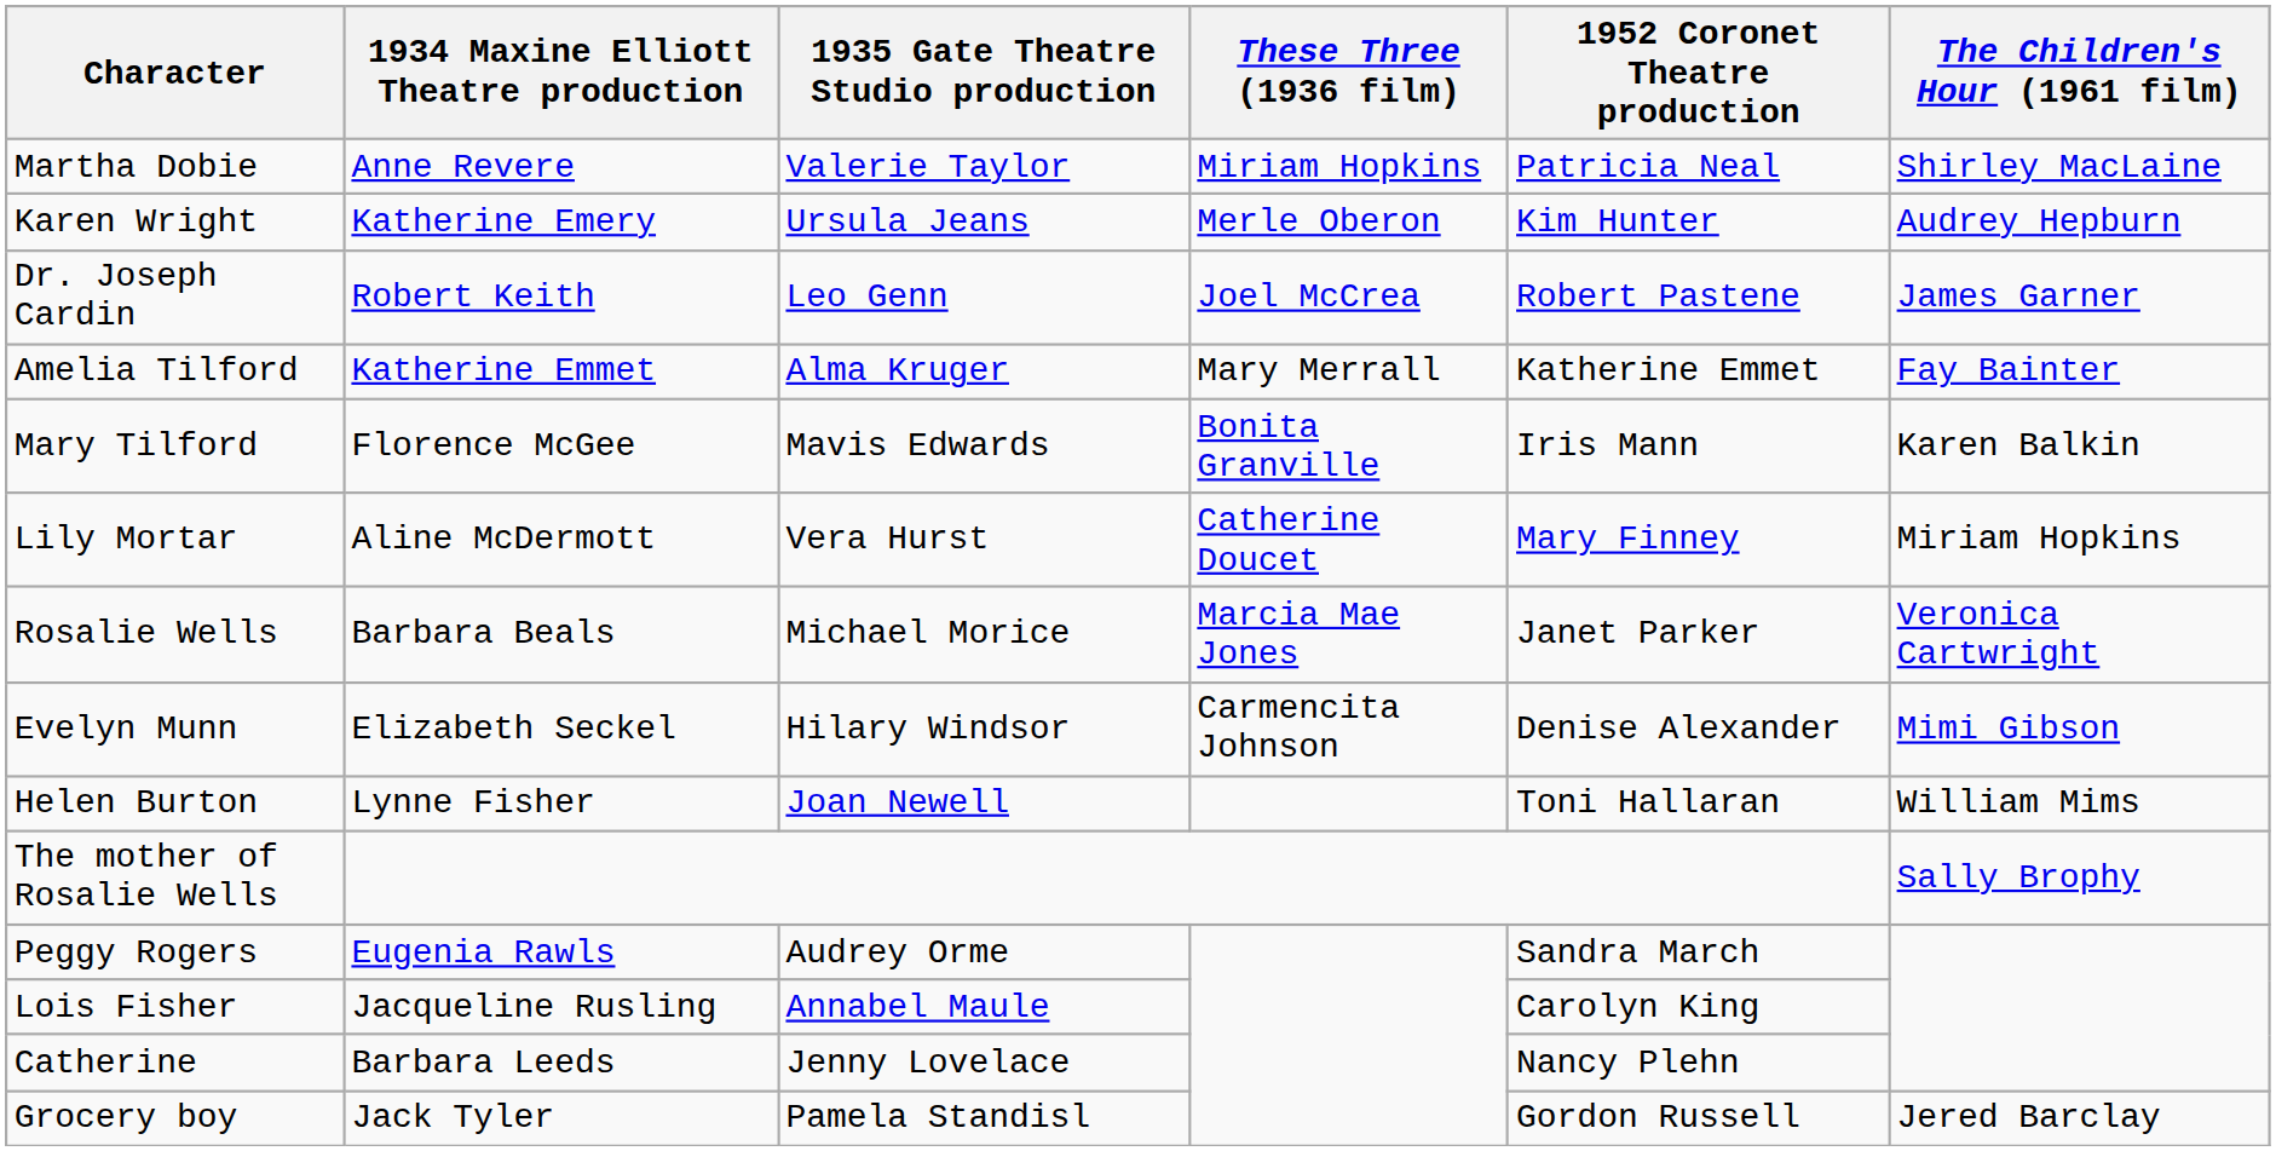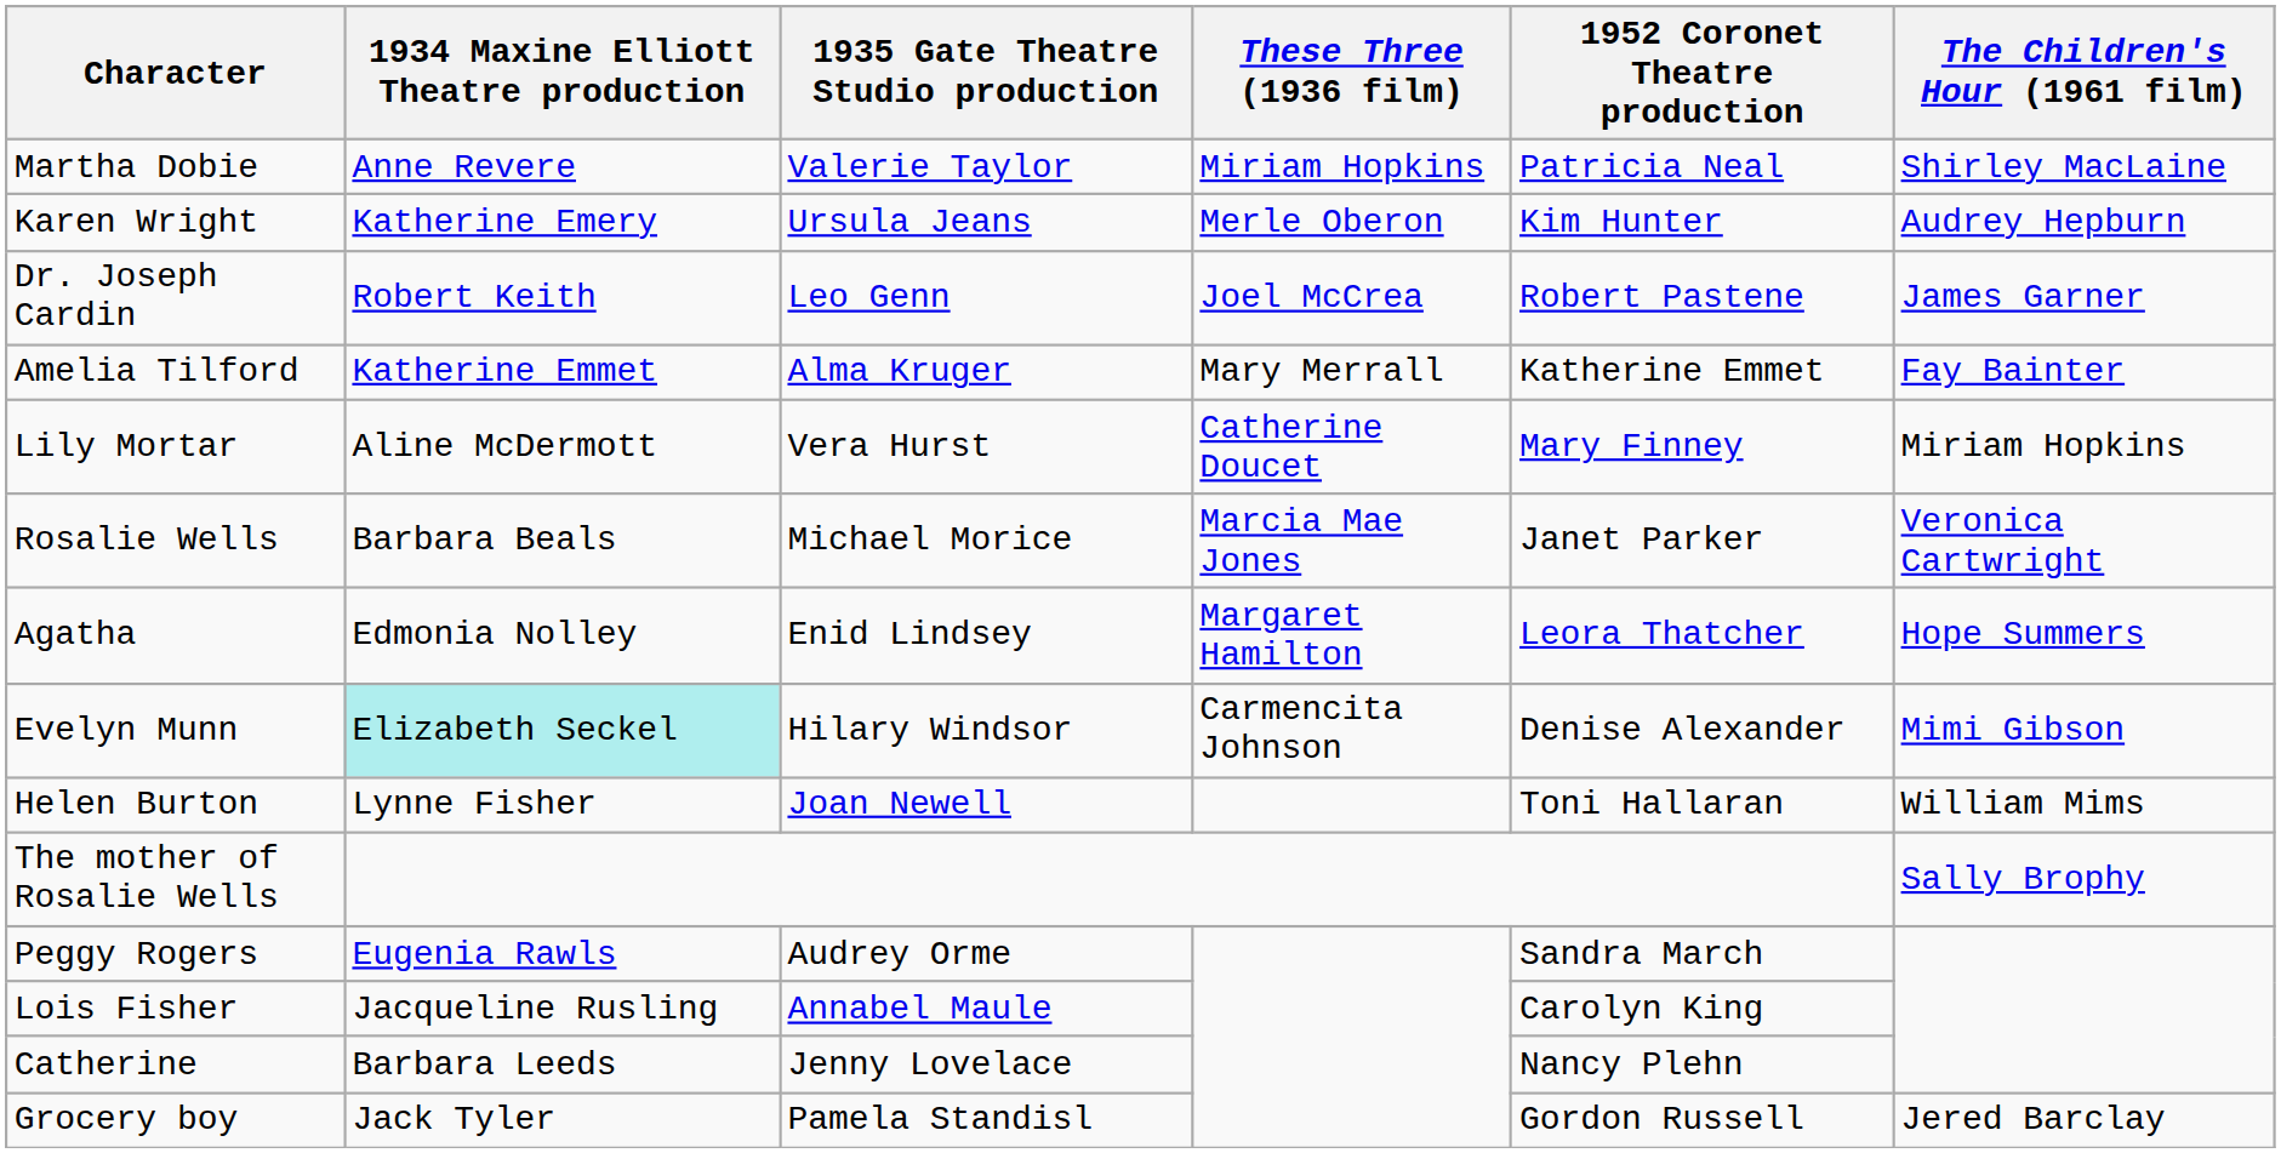 <table class="wikitable">
 <tr>
 <th>Character</th>
 <th>1934 Maxine Elliott Theatre production</th>
 <th>1935 Gate Theatre Studio production</th>
 <th><em><a href='#'>These Three</a></em> (1936 film)</th>
 <th>1952 Coronet Theatre production</th>
 <th><em><a href='#'>The Children's Hour</a></em> (1961 film)</th>
 </tr>
 <tr>
 <td>Martha Dobie</td>
 <td><a href='#'>Anne Revere</a></td>
 <td><a href='#'>Valerie Taylor</a></td>
 <td><a href='#'>Miriam Hopkins</a></td>
 <td><a href='#'>Patricia Neal</a></td>
 <td><a href='#'>Shirley MacLaine</a></td>
 </tr>
 <tr>
 <td>Karen Wright</td>
 <td><a href='#'>Katherine Emery</a></td>
 <td><a href='#'>Ursula Jeans</a></td>
 <td><a href='#'>Merle Oberon</a></td>
 <td><a href='#'>Kim Hunter</a></td>
 <td><a href='#'>Audrey Hepburn</a></td>
 </tr>
 <tr>
 <td>Dr. Joseph Cardin</td>
 <td><a href='#'>Robert Keith</a></td>
 <td><a href='#'>Leo Genn</a></td>
 <td><a href='#'>Joel McCrea</a></td>
 <td><a href='#'>Robert Pastene</a></td>
 <td><a href='#'>James Garner</a></td>
 </tr>
 <tr>
 <td>Amelia Tilford</td>
 <td><a href='#'>Katherine Emmet</a></td>
 <td><a href='#'>Alma Kruger</a></td>
 <td>Mary Merrall</td>
 <td>Katherine Emmet</td>
 <td><a href='#'>Fay Bainter</a></td>
 </tr>
 <tr>
-<td>Mary Tilford</td>
-<td>Florence McGee</td>
-<td>Mavis Edwards</td>
-<td><a href='#'>Bonita Granville</a></td>
-<td>Iris Mann</td>
-<td>Karen Balkin</td>
-</tr>
-<tr>
 <td>Lily Mortar</td>
 <td>Aline McDermott</td>
 <td>Vera Hurst</td>
 <td><a href='#'>Catherine Doucet</a></td>
 <td><a href='#'>Mary Finney</a></td>
 <td>Miriam Hopkins</td>
 </tr>
 <tr>
 <td>Rosalie Wells</td>
 <td>Barbara Beals</td>
 <td>Michael Morice</td>
 <td><a href='#'>Marcia Mae Jones</a></td>
 <td>Janet Parker</td>
 <td><a href='#'>Veronica Cartwright</a></td>
 </tr>
 <tr>
+<td>Agatha</td>
+<td>Edmonia Nolley</td>
+<td>Enid Lindsey</td>
+<td><a href='#'>Margaret Hamilton</a></td>
+<td><a href='#'>Leora Thatcher</a></td>
+<td><a href='#'>Hope Summers</a></td>
+</tr>
+<tr>
 <td>Evelyn Munn</td>
-<td>Elizabeth Seckel</td>
+<td style="background: paleturquoise;">Elizabeth Seckel</td>
 <td>Hilary Windsor</td>
 <td>Carmencita Johnson</td>
 <td>Denise Alexander</td>
 <td><a href='#'>Mimi Gibson</a></td>
 </tr>
 <tr>
 <td>Helen Burton</td>
 <td>Lynne Fisher</td>
 <td><a href='#'>Joan Newell</a></td>
 <td></td>
 <td>Toni Hallaran</td>
 <td>William Mims</td>
 </tr>
 <tr>
 <td>The mother of Rosalie Wells</td>
 <td colspan="4"></td>
 <td><a href='#'>Sally Brophy</a></td>
 </tr>
 <tr>
 <td>Peggy Rogers</td>
 <td><a href='#'>Eugenia Rawls</a></td>
 <td>Audrey Orme</td>
 <td rowspan="4"></td>
 <td>Sandra March</td>
 <td rowspan="3"></td>
 </tr>
 <tr>
 <td>Lois Fisher</td>
 <td>Jacqueline Rusling</td>
 <td><a href='#'>Annabel Maule</a></td>
 <td>Carolyn King</td>
 </tr>
 <tr>
 <td>Catherine</td>
 <td>Barbara Leeds</td>
 <td>Jenny Lovelace</td>
 <td>Nancy Plehn</td>
 </tr>
 <tr>
 <td>Grocery boy</td>
 <td>Jack Tyler</td>
 <td>Pamela Standisl</td>
 <td>Gordon Russell</td>
 <td>Jered Barclay</td>
 </tr>
 </table>
